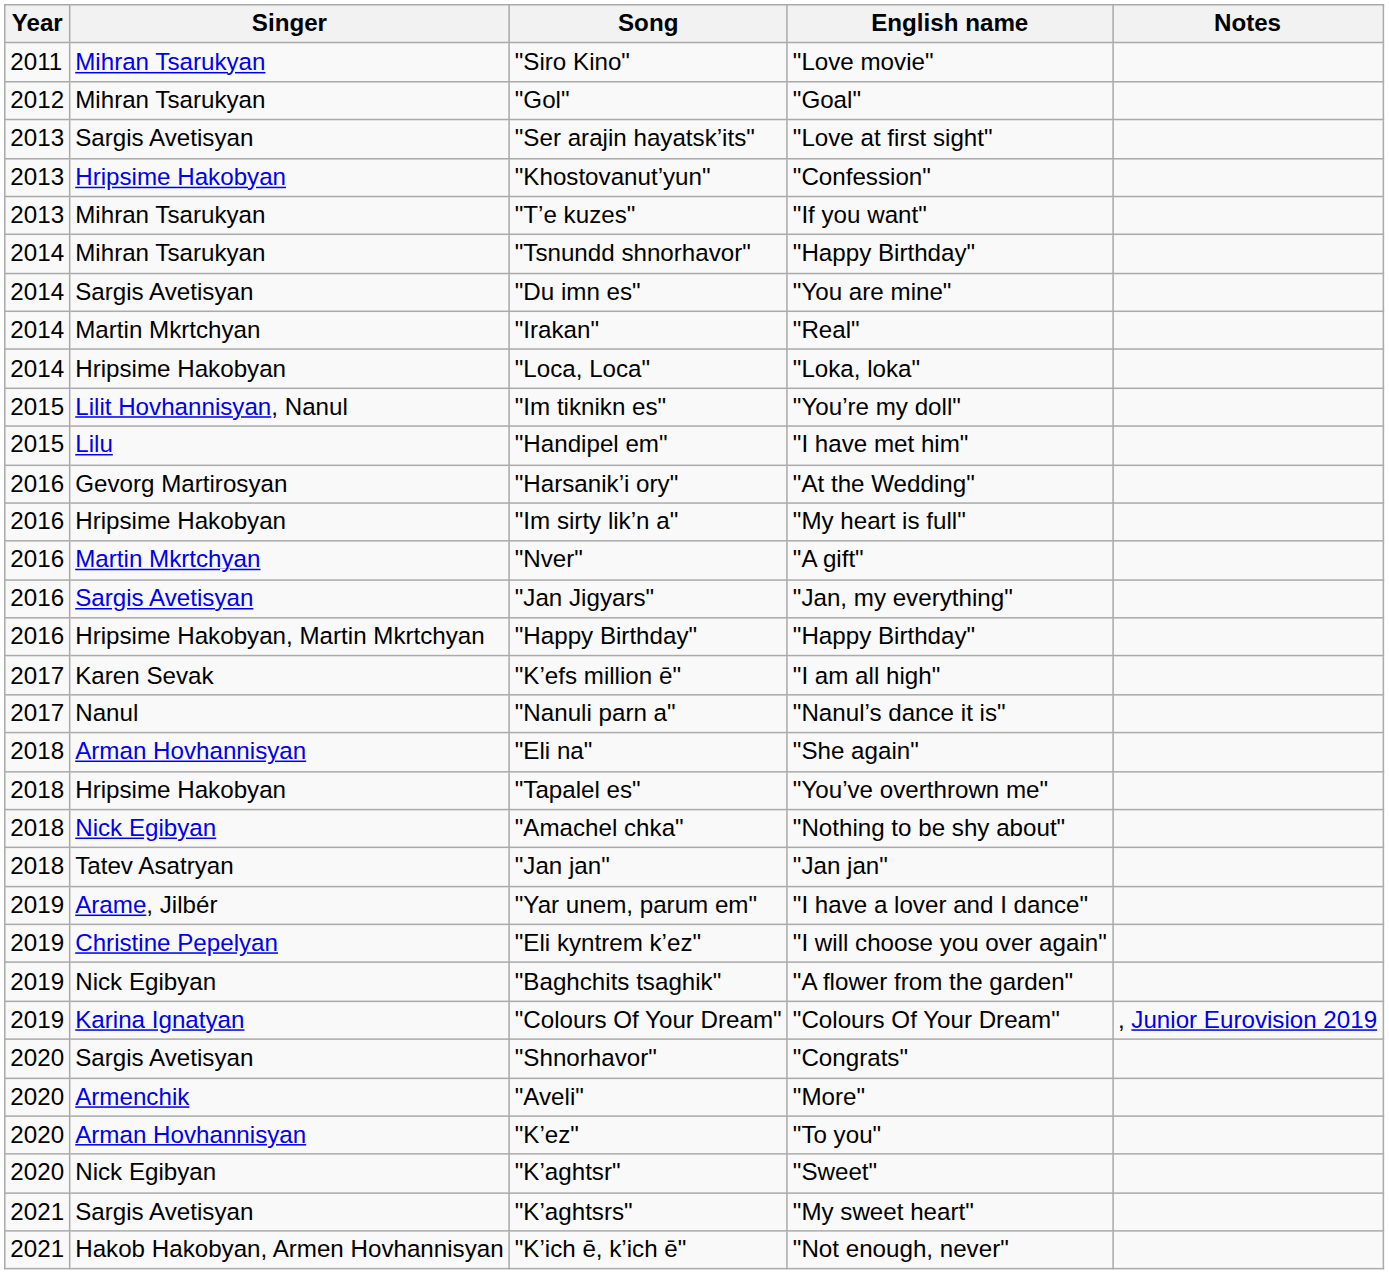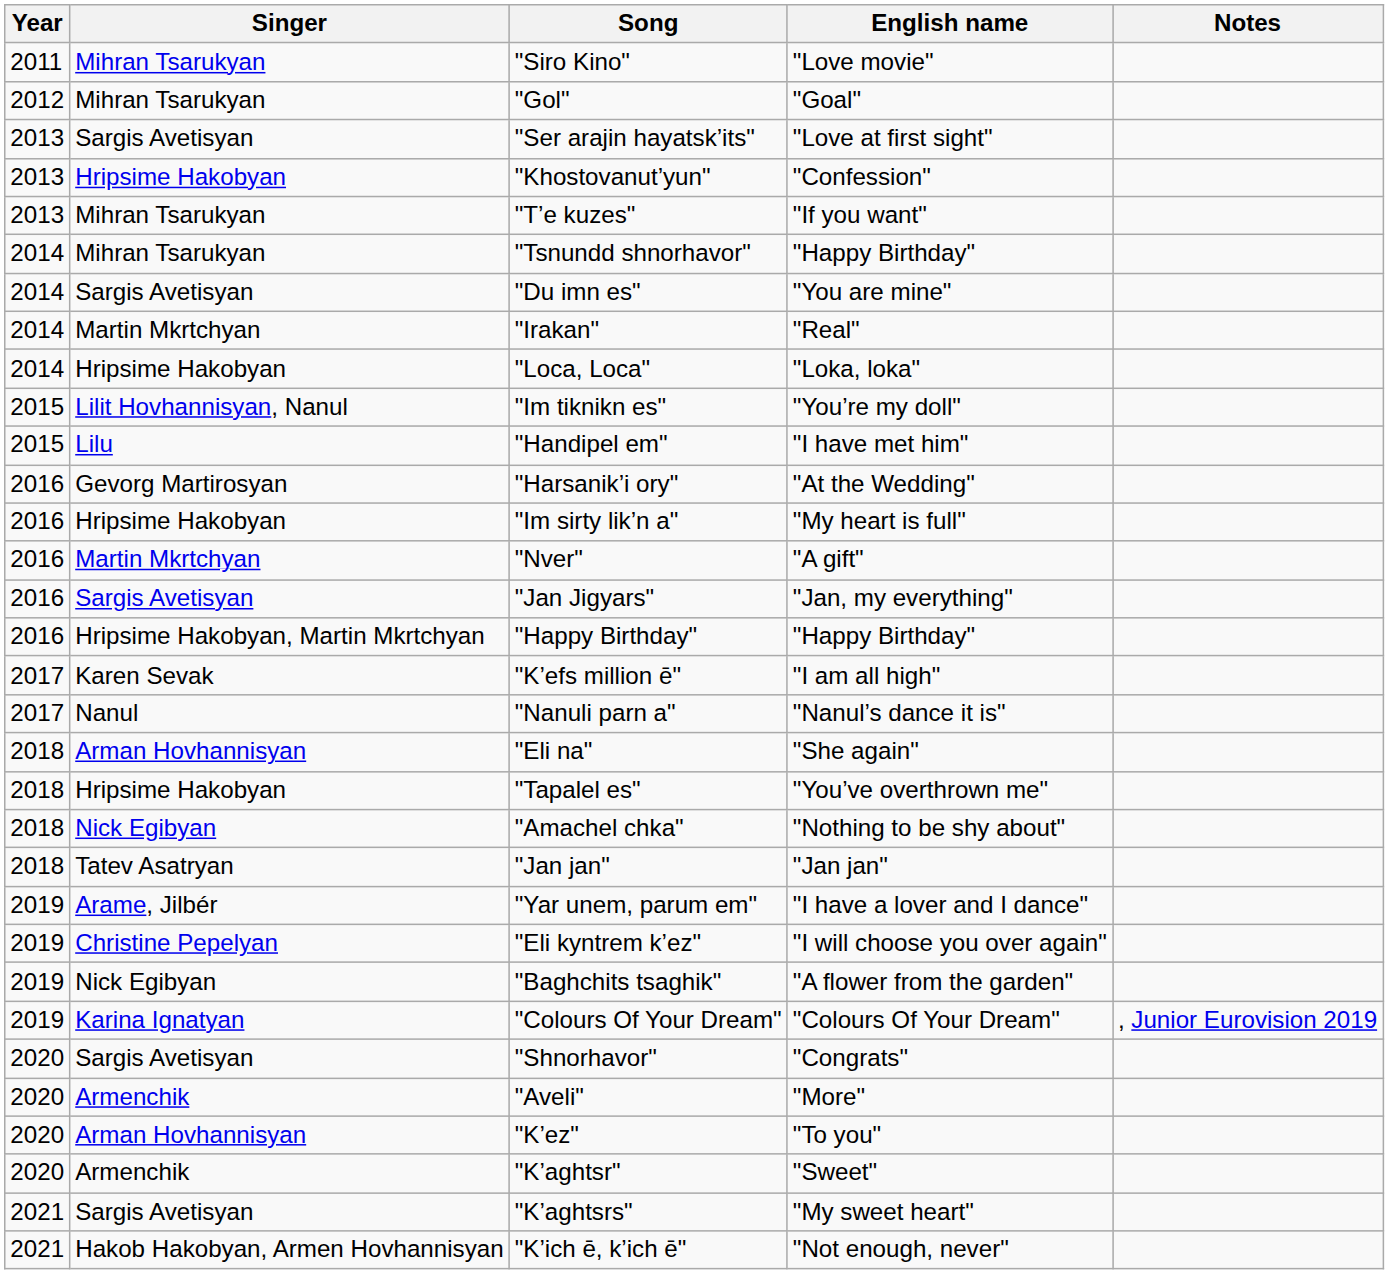 <table class="wikitable">
 <tr>
 <th>Year</th>
 <th>Singer</th>
 <th>Song</th>
 <th>English name</th>
 <th>Notes</th>
 </tr>
 <tr>
 <td>2011</td>
 <td><a href='#'>Mihran Tsarukyan</a></td>
 <td>"Siro Kino"</td>
 <td>"Love movie"</td>
 <td></td>
 </tr>
 <tr>
 <td>2012</td>
 <td>Mihran Tsarukyan</td>
 <td>"Gol"</td>
 <td>"Goal"</td>
 <td></td>
 </tr>
 <tr>
 <td>2013</td>
 <td>Sargis Avetisyan</td>
 <td>"Ser arajin hayatsk’its"</td>
 <td>"Love at first sight"</td>
 <td></td>
 </tr>
 <tr>
 <td>2013</td>
 <td><a href='#'>Hripsime Hakobyan</a></td>
 <td>"Khostovanut’yun"</td>
 <td>"Confession"</td>
 <td></td>
 </tr>
 <tr>
 <td>2013</td>
 <td>Mihran Tsarukyan</td>
 <td>"T’e kuzes"</td>
 <td>"If you want"</td>
 <td></td>
 </tr>
 <tr>
 <td>2014</td>
 <td>Mihran Tsarukyan</td>
 <td>"Tsnundd shnorhavor"</td>
 <td>"Happy Birthday"</td>
 <td></td>
 </tr>
 <tr>
 <td>2014</td>
 <td>Sargis Avetisyan</td>
 <td>"Du imn es"</td>
 <td>"You are mine"</td>
 <td></td>
 </tr>
 <tr>
 <td>2014</td>
 <td>Martin Mkrtchyan</td>
 <td>"Irakan"</td>
 <td>"Real"</td>
 <td></td>
 </tr>
 <tr>
 <td>2014</td>
 <td>Hripsime Hakobyan</td>
 <td>"Loca, Loca"</td>
 <td>"Loka, loka"</td>
 <td></td>
 </tr>
 <tr>
 <td>2015</td>
 <td><a href='#'>Lilit Hovhannisyan</a>, Nanul</td>
 <td>"Im tiknikn es"</td>
 <td>"You’re my doll"</td>
 <td></td>
 </tr>
 <tr>
 <td>2015</td>
 <td><a href='#'>Lilu</a></td>
 <td>"Handipel em"</td>
 <td>"I have met him"</td>
 <td></td>
 </tr>
 <tr>
 <td>2016</td>
 <td>Gevorg Martirosyan</td>
 <td>"Harsanik’i ory"</td>
 <td>"At the Wedding"</td>
 <td></td>
 </tr>
 <tr>
 <td>2016</td>
 <td>Hripsime Hakobyan</td>
 <td>"Im sirty lik’n a"</td>
 <td>"My heart is full"</td>
 <td></td>
 </tr>
 <tr>
 <td>2016</td>
 <td><a href='#'>Martin Mkrtchyan</a></td>
 <td>"Nver"</td>
 <td>"A gift"</td>
 <td></td>
 </tr>
 <tr>
 <td>2016</td>
 <td><a href='#'>Sargis Avetisyan</a></td>
 <td>"Jan Jigyars"</td>
 <td>"Jan, my everything"</td>
 <td></td>
 </tr>
 <tr>
 <td>2016</td>
 <td>Hripsime Hakobyan, Martin Mkrtchyan</td>
 <td>"Happy Birthday"</td>
 <td>"Happy Birthday"</td>
 <td></td>
 </tr>
 <tr>
 <td>2017</td>
 <td>Karen Sevak</td>
 <td>"K’efs million ē"</td>
 <td>"I am all high"</td>
 <td></td>
 </tr>
 <tr>
 <td>2017</td>
 <td>Nanul</td>
 <td>"Nanuli parn a"</td>
 <td>"Nanul’s dance it is"</td>
 <td></td>
 </tr>
 <tr>
 <td>2018</td>
 <td><a href='#'>Arman Hovhannisyan</a></td>
 <td>"Eli na"</td>
 <td>"She again"</td>
 <td></td>
 </tr>
 <tr>
 <td>2018</td>
 <td>Hripsime Hakobyan</td>
 <td>"Tapalel es"</td>
 <td>"You’ve overthrown me"</td>
 <td></td>
 </tr>
 <tr>
 <td>2018</td>
 <td><a href='#'>Nick Egibyan</a></td>
 <td>"Amachel chka"</td>
 <td>"Nothing to be shy about"</td>
 <td></td>
 </tr>
 <tr>
 <td>2018</td>
 <td>Tatev Asatryan</td>
 <td>"Jan jan"</td>
 <td>"Jan jan"</td>
 <td></td>
 </tr>
 <tr>
 <td>2019</td>
 <td><a href='#'>Arame</a>, Jilbér</td>
 <td>"Yar unem, parum em"</td>
 <td>"I have a lover and I dance"</td>
 <td></td>
 </tr>
 <tr>
 <td>2019</td>
 <td><a href='#'>Christine Pepelyan</a></td>
 <td>"Eli kyntrem k’ez"</td>
 <td>"I will choose you over again"</td>
 <td></td>
 </tr>
 <tr>
 <td>2019</td>
 <td>Nick Egibyan</td>
 <td>"Baghchits tsaghik"</td>
 <td>"A flower from the garden"</td>
 <td></td>
 </tr>
 <tr>
 <td>2019</td>
 <td><a href='#'>Karina Ignatyan</a></td>
 <td>"Colours Of Your Dream"</td>
 <td>"Colours Of Your Dream"</td>
 <td>, <a href='#'>Junior Eurovision 2019</a></td>
 </tr>
 <tr>
 <td>2020</td>
 <td>Sargis Avetisyan</td>
 <td>"Shnorhavor"</td>
 <td>"Congrats"</td>
 <td></td>
 </tr>
 <tr>
 <td>2020</td>
 <td><a href='#'>Armenchik</a></td>
 <td>"Aveli"</td>
 <td>"More"</td>
 <td></td>
 </tr>
 <tr>
 <td>2020</td>
 <td><a href='#'>Arman Hovhannisyan</a></td>
 <td>"K’ez"</td>
 <td>"To you"</td>
 <td></td>
 </tr>
 <tr>
 <td>2020</td>
-<td>Nick Egibyan</td>
+<td>Armenchik</td>
 <td>"K’aghtsr"</td>
 <td>"Sweet"</td>
 <td></td>
 </tr>
 <tr>
 <td>2021</td>
 <td>Sargis Avetisyan</td>
 <td>"K’aghtsrs"</td>
 <td>"My sweet heart"</td>
 <td></td>
 </tr>
 <tr>
 <td>2021</td>
 <td>Hakob Hakobyan, Armen Hovhannisyan</td>
 <td>"K’ich ē, k’ich ē"</td>
 <td>"Not enough, never"</td>
 <td></td>
 </tr>
 </table>
